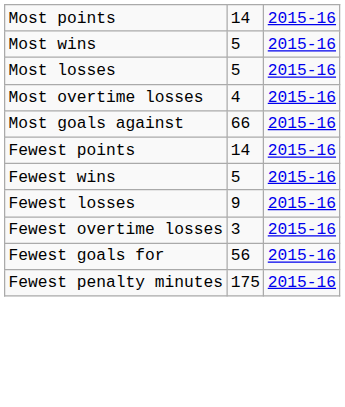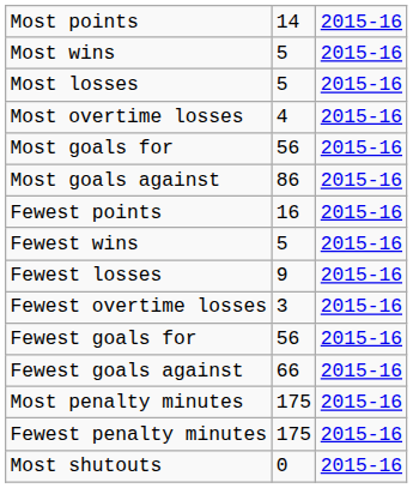 <table class="wikitable">
 <tr>
 <td>Most points</td>
 <td>14</td>
 <td><a href='#'>2015-16</a></td>
 </tr>
 <tr>
 <td>Most wins</td>
 <td>5</td>
 <td><a href='#'>2015-16</a></td>
 </tr>
 <tr>
 <td>Most losses</td>
 <td>5</td>
 <td><a href='#'>2015-16</a></td>
 </tr>
 <tr>
 <td>Most overtime losses</td>
 <td>4</td>
 <td><a href='#'>2015-16</a></td>
 </tr>
 <tr>
+<td>Most goals for</td>
+<td>56</td>
+<td><a href='#'>2015-16</a></td>
+</tr>
+<tr>
 <td>Most goals against</td>
-<td>66</td>
+<td>86</td>
 <td><a href='#'>2015-16</a></td>
 </tr>
 <tr>
 <td>Fewest points</td>
-<td>14</td>
+<td>16</td>
 <td><a href='#'>2015-16</a></td>
 </tr>
 <tr>
 <td>Fewest wins</td>
 <td>5</td>
 <td><a href='#'>2015-16</a></td>
 </tr>
 <tr>
 <td>Fewest losses</td>
 <td>9</td>
 <td><a href='#'>2015-16</a></td>
 </tr>
 <tr>
 <td>Fewest overtime losses</td>
 <td>3</td>
 <td><a href='#'>2015-16</a></td>
 </tr>
 <tr>
 <td>Fewest goals for</td>
 <td>56</td>
 <td><a href='#'>2015-16</a></td>
 </tr>
 <tr>
+<td>Fewest goals against</td>
+<td>66</td>
+<td><a href='#'>2015-16</a></td>
+</tr>
+<tr>
+<td>Most penalty minutes</td>
+<td>175</td>
+<td><a href='#'>2015-16</a></td>
+</tr>
+<tr>
 <td>Fewest penalty minutes</td>
 <td>175</td>
 <td><a href='#'>2015-16</a></td>
 </tr>
+<tr>
+<td>Most shutouts</td>
+<td>0</td>
+<td><a href='#'>2015-16</a></td>
+</tr>
 </table>
